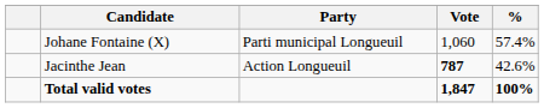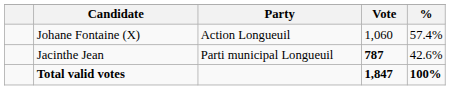 <table class="wikitable">
 <tr>
 </tr>
 <tr>
 <th bgcolor="#DDDDFF" width="30px"></th>
 <th bgcolor="#DDDDFF" width="200px">Candidate</th>
 <th bgcolor="#DDDDFF" width="200px">Party</th>
 <th bgcolor="#DDDDFF" width="50px">Vote</th>
 <th bgcolor="#DDDDFF" width="30px">%</th>
 </tr>
 <tr>
 <td> </td>
 <td>Johane Fontaine (X)</td>
-<td>Parti municipal Longueuil</td>
+<td>Action Longueuil</td>
 <td>1,060</td>
 <td>57.4%</td>
 </tr>
 <tr>
 <td> </td>
 <td>Jacinthe Jean</td>
-<td>Action Longueuil</td>
+<td>Parti municipal Longueuil</td>
 <td><strong>787</strong></td>
 <td>42.6%</td>
 </tr>
 <tr>
 <td> </td>
 <td><strong>Total valid votes</strong></td>
 <td></td>
 <td><strong>1,847</strong></td>
 <td><strong>100%</strong></td>
 </tr>
 </table>
